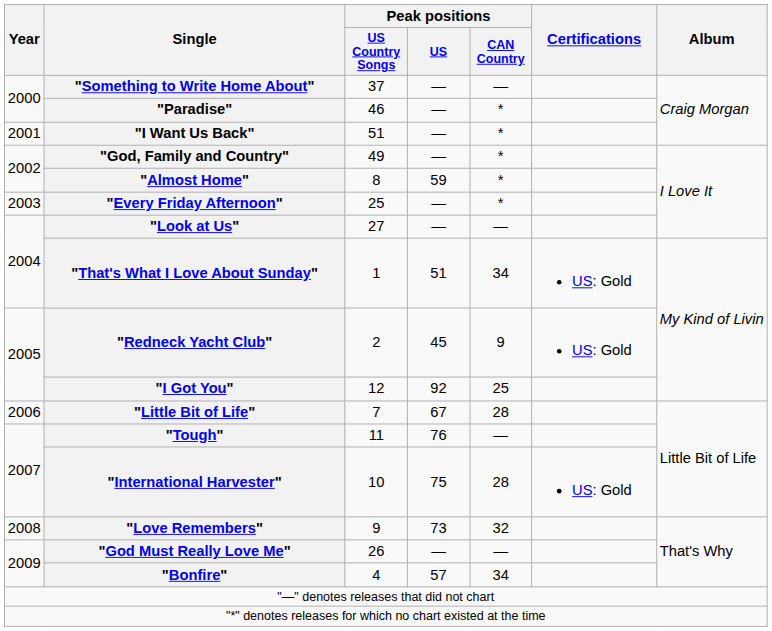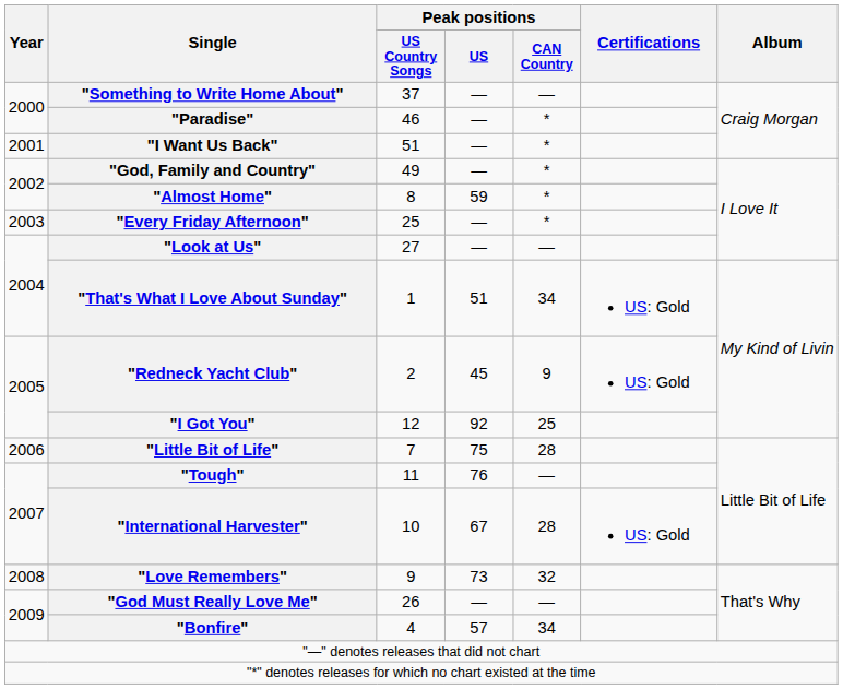 <table class="wikitable plainrowheaders" style="text-align:center;">
 <tr>
 <th scope="col" rowspan="2">Year</th>
 <th scope="col" rowspan="2" style="width:20em;">Single</th>
 <th scope="col" colspan="3">Peak positions</th>
 <th scope="col" rowspan="2" style="width:8em;"><a href='#'>Certifications</a></th>
 <th scope="col" rowspan="2">Album</th>
 </tr>
 <tr>
 <th scope="col" style="width:4.5em;font-size:85%;"><a href='#'>US Country Songs</a><br></th>
 <th scope="col" style="width:4.5em;font-size:85%;"><a href='#'>US</a><br></th>
 <th scope="col" style="width:4.5em;font-size:85%;"><a href='#'>CAN Country</a><br></th>
 </tr>
 <tr>
 <td rowspan="2">2000</td>
 <th scope="row">"<a href='#'>Something to Write Home About</a>"</th>
 <td>37</td>
 <td>—</td>
 <td>—</td>
 <td></td>
 <td align="left" rowspan="3"><em>Craig Morgan</em></td>
 </tr>
 <tr>
 <th scope="row">"Paradise"</th>
 <td>46</td>
 <td>—</td>
 <td>*</td>
 <td></td>
 </tr>
 <tr>
 <td>2001</td>
 <th scope="row">"I Want Us Back"</th>
 <td>51</td>
 <td>—</td>
 <td>*</td>
 <td></td>
 </tr>
 <tr>
 <td rowspan="2">2002</td>
 <th scope="row">"God, Family and Country"</th>
 <td>49</td>
 <td>—</td>
 <td>*</td>
 <td></td>
 <td align="left" rowspan="4"><em>I Love It</em></td>
 </tr>
 <tr>
 <th scope="row">"<a href='#'>Almost Home</a>"</th>
 <td>8</td>
 <td>59</td>
 <td>*</td>
 <td></td>
 </tr>
 <tr>
 <td>2003</td>
 <th scope="row">"<a href='#'>Every Friday Afternoon</a>"</th>
 <td>25</td>
 <td>—</td>
 <td>*</td>
 <td></td>
 </tr>
 <tr>
 <td rowspan="2">2004</td>
 <th scope="row">"<a href='#'>Look at Us</a>"</th>
 <td>27</td>
 <td>—</td>
 <td>—</td>
 <td></td>
 </tr>
 <tr>
 <th scope="row">"<a href='#'>That's What I Love About Sunday</a>"</th>
 <td>1</td>
 <td>51</td>
 <td>34</td>
 <td align="left"><br><ul><li><a href='#'>US</a>: Gold</li></ul></td>
 <td align="left" rowspan="3"><em>My Kind of Livin<strong></td>
 </tr>
 <tr>
 <td rowspan="2">2005</td>
 <th scope="row">"<a href='#'>Redneck Yacht Club</a>"</th>
 <td>2</td>
 <td>45</td>
 <td>9</td>
 <td align="left"><br><ul><li><a href='#'>US</a>: Gold</li></ul></td>
 </tr>
 <tr>
 <th scope="row">"<a href='#'>I Got You</a>"</th>
 <td>12</td>
 <td>92</td>
 <td>25</td>
 <td></td>
 </tr>
 <tr>
 <td>2006</td>
 <th scope="row">"<a href='#'>Little Bit of Life</a>"</th>
 <td>7</td>
-<td>67</td>
+<td>75</td>
 <td>28</td>
 <td></td>
 <td align="left" rowspan="3"></em>Little Bit of Life<em></td>
 </tr>
 <tr>
 <td rowspan="2">2007</td>
 <th scope="row">"<a href='#'>Tough</a>"</th>
 <td>11</td>
 <td>76</td>
 <td>—</td>
 <td></td>
 </tr>
 <tr>
 <th scope="row">"<a href='#'>International Harvester</a>"</th>
 <td>10</td>
-<td>75</td>
+<td>67</td>
 <td>28</td>
 <td align="left"><br><ul><li><a href='#'>US</a>: Gold</li></ul></td>
 </tr>
 <tr>
 <td>2008</td>
 <th scope="row">"<a href='#'>Love Remembers</a>"</th>
 <td>9</td>
 <td>73</td>
 <td>32</td>
 <td></td>
 <td align="left" rowspan="3"></em>That's Why<em></td>
 </tr>
 <tr>
 <td rowspan="2">2009</td>
 <th scope="row">"<a href='#'>God Must Really Love Me</a>"</th>
 <td>26</td>
 <td>—</td>
 <td>—</td>
 <td></td>
 </tr>
 <tr>
 <th scope="row">"<a href='#'>Bonfire</a>"</th>
 <td>4</td>
 <td>57</td>
 <td>34</td>
 <td></td>
 </tr>
 <tr>
 <td colspan="7" style="font-size:85%">"—" denotes releases that did not chart</td>
 </tr>
 <tr>
 <td colspan="7" style="font-size:85%">"*" denotes releases for which no chart existed at the time</td>
 </tr>
 </table>
